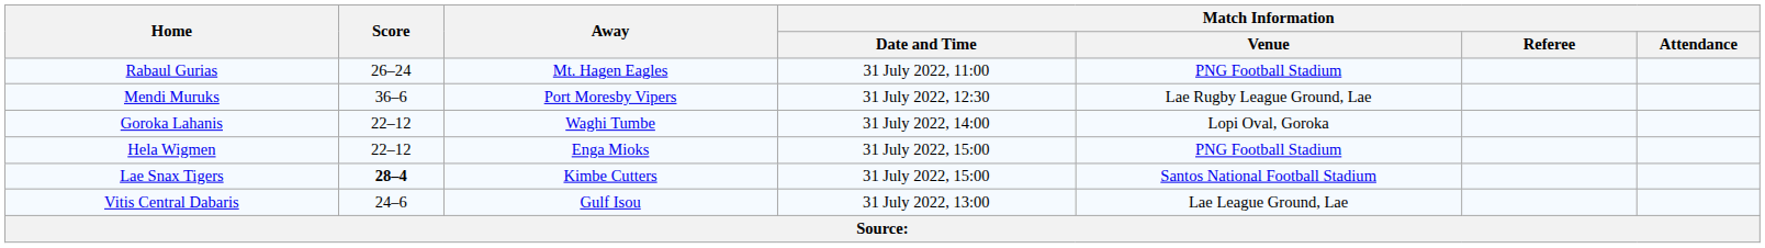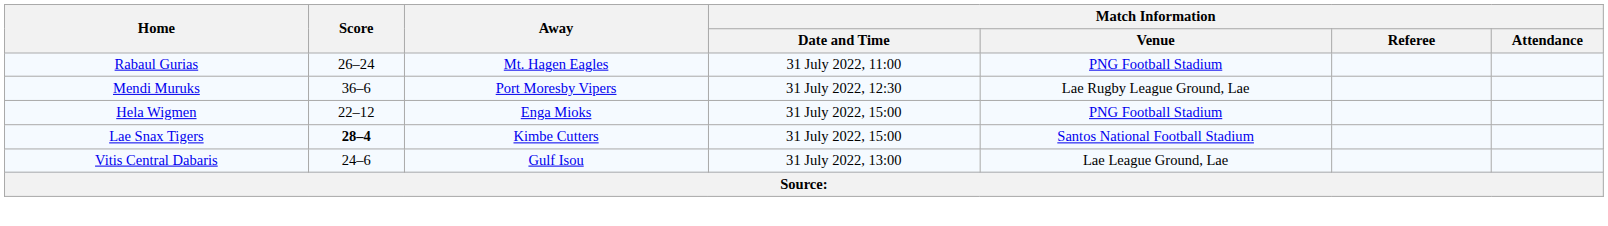 <table class="wikitable" width="100%" style="border-collapse:collapse; font-size:90%; text-align:center;">
 <tr>
 <th rowspan="2" width="19%">Home</th>
 <th rowspan="2" width="6%">Score</th>
 <th rowspan="2" width="19%">Away</th>
 <th colspan="4">Match Information</th>
 </tr>
 <tr bgcolor="#CCCCCC">
 <th width="17%">Date and Time</th>
 <th width="22%">Venue</th>
 <th width="10%">Referee</th>
 <th width="7%">Attendance</th>
 </tr>
 <tr bgcolor="#F5FAFF">
 <td><a href='#'>Rabaul Gurias</a></td>
 <td>26–24</td>
 <td><a href='#'>Mt. Hagen Eagles</a></td>
 <td>31 July 2022, 11:00</td>
 <td><a href='#'>PNG Football Stadium</a></td>
 <td></td>
 <td></td>
 </tr>
 <tr bgcolor="#F5FAFF">
 <td><a href='#'>Mendi Muruks</a></td>
 <td>36–6</td>
 <td> <a href='#'>Port Moresby Vipers</a></td>
 <td>31 July 2022, 12:30</td>
 <td>Lae Rugby League Ground, Lae</td>
-<td></td>
-<td></td>
-</tr>
-<tr bgcolor="#F5FAFF">
-<td><a href='#'>Goroka Lahanis</a></td>
-<td>22–12</td>
-<td><a href='#'>Waghi Tumbe</a></td>
-<td>31 July 2022, 14:00</td>
-<td>Lopi Oval, Goroka</td>
 <td></td>
 <td></td>
 </tr>
 <tr bgcolor="#F5FAFF">
 <td><a href='#'>Hela Wigmen</a></td>
 <td>22–12</td>
 <td><a href='#'>Enga Mioks</a></td>
 <td>31 July 2022, 15:00</td>
 <td><a href='#'>PNG Football Stadium</a></td>
 <td></td>
 <td></td>
 </tr>
 <tr bgcolor="#F5FAFF">
 <td> <a href='#'>Lae Snax Tigers</a></td>
 <td><strong>28–4</strong></td>
 <td> <a href='#'>Kimbe Cutters</a></td>
 <td>31 July 2022, 15:00</td>
 <td><a href='#'>Santos National Football Stadium</a></td>
 <td></td>
 <td></td>
 </tr>
 <tr bgcolor="#F5FAFF">
 <td><a href='#'>Vitis Central Dabaris</a></td>
 <td>24–6</td>
 <td><a href='#'>Gulf Isou</a></td>
 <td>31 July 2022, 13:00</td>
 <td>Lae League Ground, Lae</td>
 <td></td>
 <td></td>
 </tr>
 <tr bgcolor="#C1D8FF">
 <th colspan="7">Source:</th>
 </tr>
 </table>
